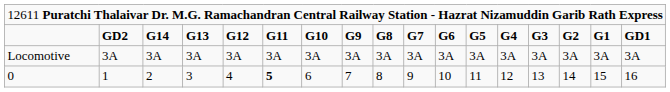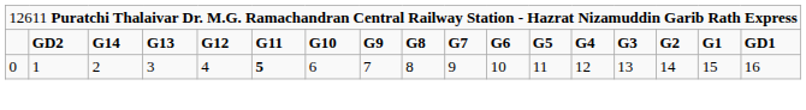 <table class="wikitable">
 <tr>
 <td colspan="17">12611 <strong>Puratchi Thalaivar Dr. M.G. Ramachandran Central Railway Station - Hazrat Nizamuddin Garib Rath Express</strong></td>
 </tr>
 <tr>
 <td></td>
 <td><strong>GD2</strong></td>
 <td><strong>G14</strong></td>
 <td><strong>G13</strong></td>
 <td><strong>G12</strong></td>
 <td><strong>G11</strong></td>
 <td><strong>G10</strong></td>
 <td><strong>G9</strong></td>
 <td><strong>G8</strong></td>
 <td><strong>G7</strong></td>
 <td><strong>G6</strong></td>
 <td><strong>G5</strong></td>
 <td><strong>G4</strong></td>
 <td><strong>G3</strong></td>
 <td><strong>G2</strong></td>
 <td><strong>G1</strong></td>
 <td><strong>GD1</strong></td>
 </tr>
 <tr>
-<td>Locomotive</td>
-<td>3A</td>
-<td>3A</td>
-<td>3A</td>
-<td>3A</td>
-<td>3A</td>
-<td>3A</td>
-<td>3A</td>
-<td>3A</td>
-<td>3A</td>
-<td>3A</td>
-<td>3A</td>
-<td>3A</td>
-<td>3A</td>
-<td>3A</td>
-<td>3A</td>
-<td>3A</td>
-</tr>
-<tr>
 <td>0</td>
 <td>1</td>
 <td>2</td>
 <td>3</td>
 <td>4</td>
 <td><strong>5</strong></td>
 <td>6</td>
 <td>7</td>
 <td>8</td>
 <td>9</td>
 <td>10</td>
 <td>11</td>
 <td>12</td>
 <td>13</td>
 <td>14</td>
 <td>15</td>
 <td>16</td>
 </tr>
 </table>
